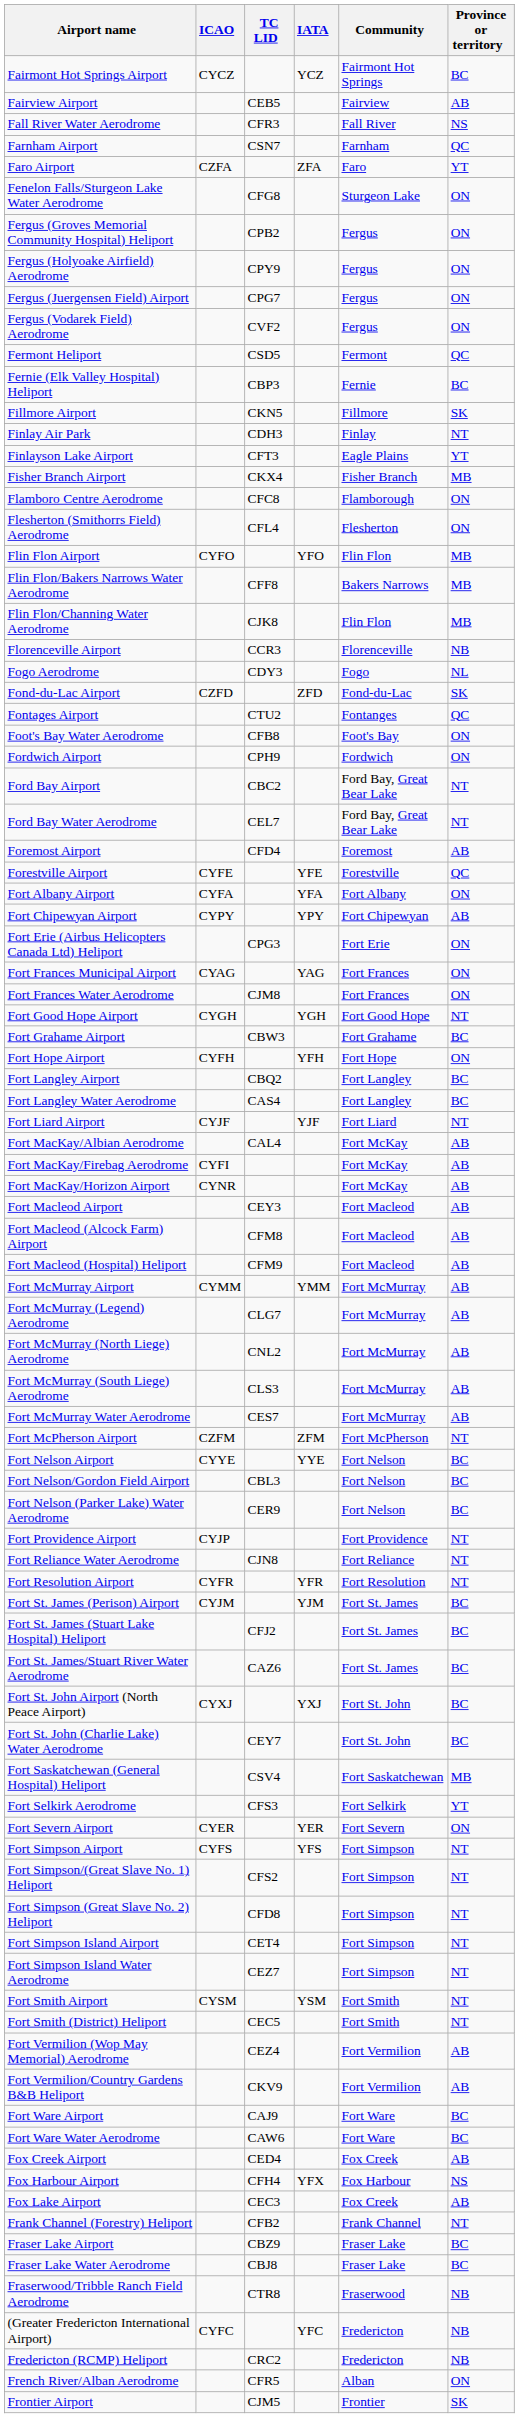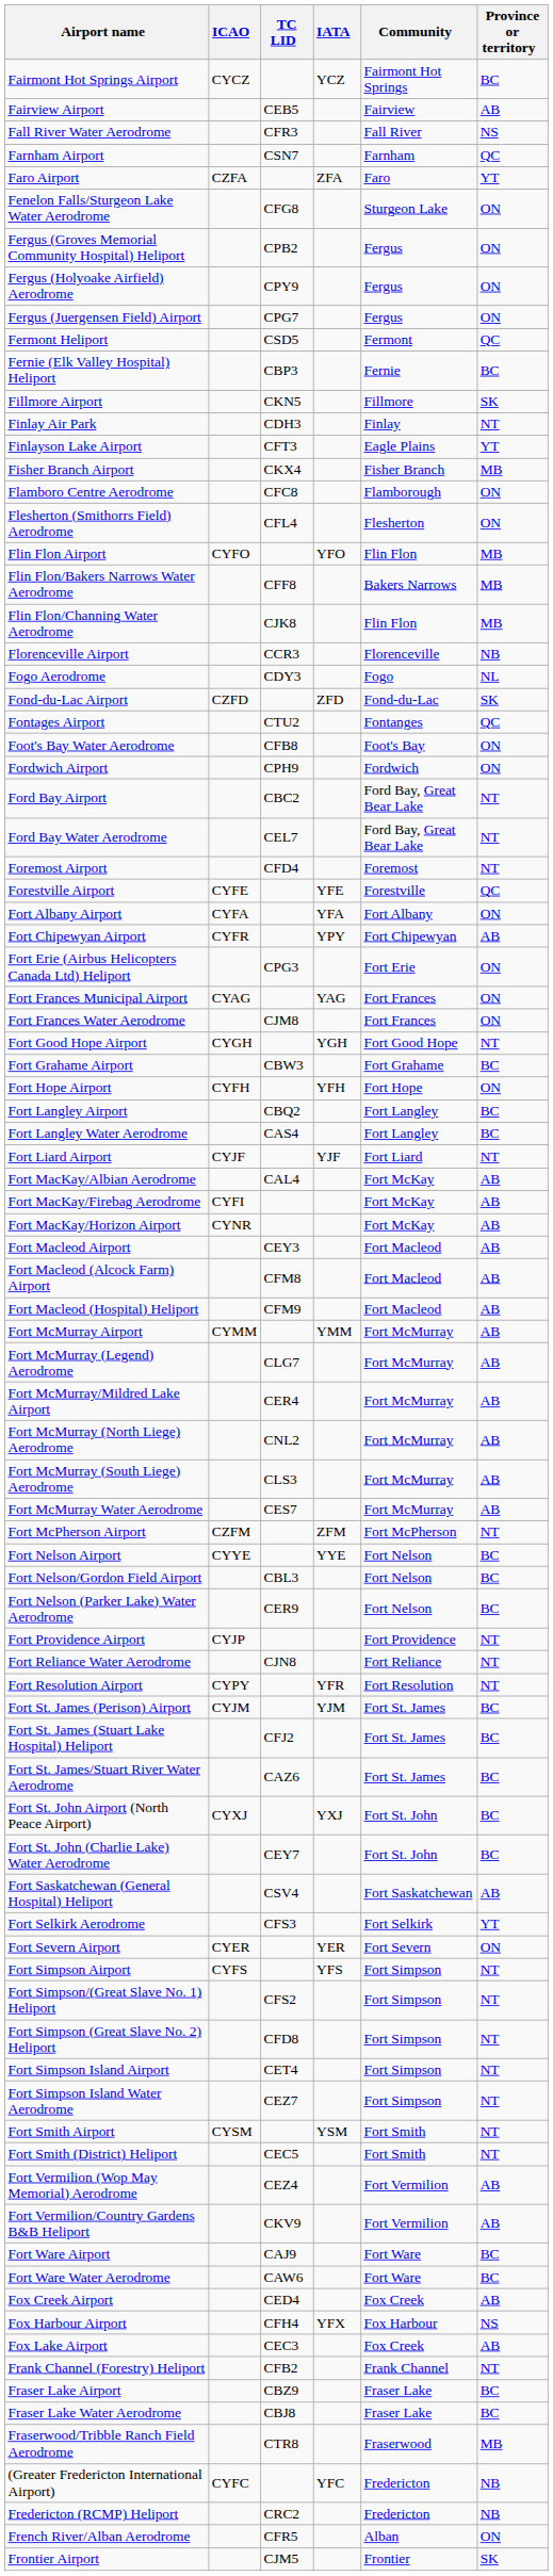 <table class="wikitable sortable" style="width:auto;">
 <tr>
 <th width="*">Airport name  </th>
 <th width="*"><a href='#'>ICAO</a>  </th>
 <th width="*"><a href='#'>TC</a> <a href='#'>LID</a>  </th>
 <th width="*"><a href='#'>IATA</a>  </th>
 <th width="*">Community  </th>
 <th width="*">Province or<br>territory  </th>
 </tr>
 <tr>
 <td><a href='#'>Fairmont Hot Springs Airport</a></td>
 <td>CYCZ</td>
 <td></td>
 <td>YCZ</td>
 <td><a href='#'>Fairmont Hot Springs</a></td>
 <td><a href='#'>BC</a></td>
 </tr>
 <tr>
 <td><a href='#'>Fairview Airport</a></td>
 <td></td>
 <td>CEB5</td>
 <td></td>
 <td><a href='#'>Fairview</a></td>
 <td><a href='#'>AB</a></td>
 </tr>
 <tr>
 <td><a href='#'>Fall River Water Aerodrome</a></td>
 <td></td>
 <td>CFR3</td>
 <td></td>
 <td><a href='#'>Fall River</a></td>
 <td><a href='#'>NS</a></td>
 </tr>
 <tr>
 <td><a href='#'>Farnham Airport</a></td>
 <td></td>
 <td>CSN7</td>
 <td></td>
 <td><a href='#'>Farnham</a></td>
 <td><a href='#'>QC</a></td>
 </tr>
 <tr>
 <td><a href='#'>Faro Airport</a></td>
 <td>CZFA</td>
 <td></td>
 <td>ZFA</td>
 <td><a href='#'>Faro</a></td>
 <td><a href='#'>YT</a></td>
 </tr>
 <tr>
 <td><a href='#'>Fenelon Falls/Sturgeon Lake Water Aerodrome</a></td>
 <td></td>
 <td>CFG8</td>
 <td></td>
 <td><a href='#'>Sturgeon Lake</a></td>
 <td><a href='#'>ON</a></td>
 </tr>
 <tr>
 <td><a href='#'>Fergus (Groves Memorial Community Hospital) Heliport</a></td>
 <td></td>
 <td>CPB2</td>
 <td></td>
 <td><a href='#'>Fergus</a></td>
 <td><a href='#'>ON</a></td>
 </tr>
 <tr>
 <td><a href='#'>Fergus (Holyoake Airfield) Aerodrome</a></td>
 <td></td>
 <td>CPY9</td>
 <td></td>
 <td><a href='#'>Fergus</a></td>
 <td><a href='#'>ON</a></td>
 </tr>
 <tr>
 <td><a href='#'>Fergus (Juergensen Field) Airport</a></td>
 <td></td>
 <td>CPG7</td>
-<td></td>
-<td><a href='#'>Fergus</a></td>
-<td><a href='#'>ON</a></td>
-</tr>
-<tr>
-<td><a href='#'>Fergus (Vodarek Field) Aerodrome</a></td>
-<td></td>
-<td>CVF2</td>
 <td></td>
 <td><a href='#'>Fergus</a></td>
 <td><a href='#'>ON</a></td>
 </tr>
 <tr>
 <td><a href='#'>Fermont Heliport</a></td>
 <td></td>
 <td>CSD5</td>
 <td></td>
 <td><a href='#'>Fermont</a></td>
 <td><a href='#'>QC</a></td>
 </tr>
 <tr>
 <td><a href='#'>Fernie (Elk Valley Hospital) Heliport</a></td>
 <td></td>
 <td>CBP3</td>
 <td></td>
 <td><a href='#'>Fernie</a></td>
 <td><a href='#'>BC</a></td>
 </tr>
 <tr>
 <td><a href='#'>Fillmore Airport</a></td>
 <td></td>
 <td>CKN5</td>
 <td></td>
 <td><a href='#'>Fillmore</a></td>
 <td><a href='#'>SK</a></td>
 </tr>
 <tr>
 <td><a href='#'>Finlay Air Park</a></td>
 <td></td>
 <td>CDH3</td>
 <td></td>
 <td><a href='#'>Finlay</a></td>
 <td><a href='#'>NT</a></td>
 </tr>
 <tr>
 <td><a href='#'>Finlayson Lake Airport</a></td>
 <td></td>
 <td>CFT3</td>
 <td></td>
 <td><a href='#'>Eagle Plains</a></td>
 <td><a href='#'>YT</a></td>
 </tr>
 <tr>
 <td><a href='#'>Fisher Branch Airport</a></td>
 <td></td>
 <td>CKX4</td>
 <td></td>
 <td><a href='#'>Fisher Branch</a></td>
 <td><a href='#'>MB</a></td>
 </tr>
 <tr>
 <td><a href='#'>Flamboro Centre Aerodrome</a></td>
 <td></td>
 <td>CFC8</td>
 <td></td>
 <td><a href='#'>Flamborough</a></td>
 <td><a href='#'>ON</a></td>
 </tr>
 <tr>
 <td><a href='#'>Flesherton (Smithorrs Field) Aerodrome</a></td>
 <td></td>
 <td>CFL4</td>
 <td></td>
 <td><a href='#'>Flesherton</a></td>
 <td><a href='#'>ON</a></td>
 </tr>
 <tr>
 <td><a href='#'>Flin Flon Airport</a></td>
 <td>CYFO</td>
 <td></td>
 <td>YFO</td>
 <td><a href='#'>Flin Flon</a></td>
 <td><a href='#'>MB</a></td>
 </tr>
 <tr>
 <td><a href='#'>Flin Flon/Bakers Narrows Water Aerodrome</a></td>
 <td></td>
 <td>CFF8</td>
 <td></td>
 <td><a href='#'>Bakers Narrows</a></td>
 <td><a href='#'>MB</a></td>
 </tr>
 <tr>
 <td><a href='#'>Flin Flon/Channing Water Aerodrome</a></td>
 <td></td>
 <td>CJK8</td>
 <td></td>
 <td><a href='#'>Flin Flon</a></td>
 <td><a href='#'>MB</a></td>
 </tr>
 <tr>
 <td><a href='#'>Florenceville Airport</a></td>
 <td></td>
 <td>CCR3</td>
 <td></td>
 <td><a href='#'>Florenceville</a></td>
 <td><a href='#'>NB</a></td>
 </tr>
 <tr>
 <td><a href='#'>Fogo Aerodrome</a></td>
 <td></td>
 <td>CDY3</td>
 <td></td>
 <td><a href='#'>Fogo</a></td>
 <td><a href='#'>NL</a></td>
 </tr>
 <tr>
 <td><a href='#'>Fond-du-Lac Airport</a></td>
 <td>CZFD</td>
 <td></td>
 <td>ZFD</td>
 <td><a href='#'>Fond-du-Lac</a></td>
 <td><a href='#'>SK</a></td>
 </tr>
 <tr>
 <td><a href='#'>Fontages Airport</a></td>
 <td></td>
 <td>CTU2</td>
 <td></td>
 <td><a href='#'>Fontanges</a></td>
 <td><a href='#'>QC</a></td>
 </tr>
 <tr>
 <td><a href='#'>Foot's Bay Water Aerodrome</a></td>
 <td></td>
 <td>CFB8</td>
 <td></td>
 <td><a href='#'>Foot's Bay</a></td>
 <td><a href='#'>ON</a></td>
 </tr>
 <tr>
 <td><a href='#'>Fordwich Airport</a></td>
 <td></td>
 <td>CPH9</td>
 <td></td>
 <td><a href='#'>Fordwich</a></td>
 <td><a href='#'>ON</a></td>
 </tr>
 <tr>
 <td><a href='#'>Ford Bay Airport</a></td>
 <td></td>
 <td>CBC2</td>
 <td></td>
 <td>Ford Bay, <a href='#'>Great Bear Lake</a></td>
 <td><a href='#'>NT</a></td>
 </tr>
 <tr>
 <td><a href='#'>Ford Bay Water Aerodrome</a></td>
 <td></td>
 <td>CEL7</td>
 <td></td>
 <td>Ford Bay, <a href='#'>Great Bear Lake</a></td>
 <td><a href='#'>NT</a></td>
 </tr>
 <tr>
 <td><a href='#'>Foremost Airport</a></td>
 <td></td>
 <td>CFD4</td>
 <td></td>
 <td><a href='#'>Foremost</a></td>
-<td><a href='#'>AB</a></td>
+<td><a href='#'>NT</a></td>
 </tr>
 <tr>
 <td><a href='#'>Forestville Airport</a></td>
 <td>CYFE</td>
 <td></td>
 <td>YFE</td>
 <td><a href='#'>Forestville</a></td>
 <td><a href='#'>QC</a></td>
 </tr>
 <tr>
 <td><a href='#'>Fort Albany Airport</a></td>
 <td>CYFA</td>
 <td></td>
 <td>YFA</td>
 <td><a href='#'>Fort Albany</a></td>
 <td><a href='#'>ON</a></td>
 </tr>
 <tr>
 <td><a href='#'>Fort Chipewyan Airport</a></td>
-<td>CYPY</td>
+<td>CYFR</td>
 <td></td>
 <td>YPY</td>
 <td><a href='#'>Fort Chipewyan</a></td>
 <td><a href='#'>AB</a></td>
 </tr>
 <tr>
 <td><a href='#'>Fort Erie (Airbus Helicopters Canada Ltd) Heliport</a></td>
 <td></td>
 <td>CPG3</td>
 <td></td>
 <td><a href='#'>Fort Erie</a></td>
 <td><a href='#'>ON</a></td>
 </tr>
 <tr>
 <td><a href='#'>Fort Frances Municipal Airport</a></td>
 <td>CYAG</td>
 <td></td>
 <td>YAG</td>
 <td><a href='#'>Fort Frances</a></td>
 <td><a href='#'>ON</a></td>
 </tr>
 <tr>
 <td><a href='#'>Fort Frances Water Aerodrome</a></td>
 <td></td>
 <td>CJM8</td>
 <td></td>
 <td><a href='#'>Fort Frances</a></td>
 <td><a href='#'>ON</a></td>
 </tr>
 <tr>
 <td><a href='#'>Fort Good Hope Airport</a></td>
 <td>CYGH</td>
 <td></td>
 <td>YGH</td>
 <td><a href='#'>Fort Good Hope</a></td>
 <td><a href='#'>NT</a></td>
 </tr>
 <tr>
 <td><a href='#'>Fort Grahame Airport</a></td>
 <td></td>
 <td>CBW3</td>
 <td></td>
 <td><a href='#'>Fort Grahame</a></td>
 <td><a href='#'>BC</a></td>
 </tr>
 <tr>
 <td><a href='#'>Fort Hope Airport</a></td>
 <td>CYFH</td>
 <td></td>
 <td>YFH</td>
 <td><a href='#'>Fort Hope</a></td>
 <td><a href='#'>ON</a></td>
 </tr>
 <tr>
 <td><a href='#'>Fort Langley Airport</a></td>
 <td></td>
 <td>CBQ2</td>
 <td></td>
 <td><a href='#'>Fort Langley</a></td>
 <td><a href='#'>BC</a></td>
 </tr>
 <tr>
 <td><a href='#'>Fort Langley Water Aerodrome</a></td>
 <td></td>
 <td>CAS4</td>
 <td></td>
 <td><a href='#'>Fort Langley</a></td>
 <td><a href='#'>BC</a></td>
 </tr>
 <tr>
 <td><a href='#'>Fort Liard Airport</a></td>
 <td>CYJF</td>
 <td></td>
 <td>YJF</td>
 <td><a href='#'>Fort Liard</a></td>
 <td><a href='#'>NT</a></td>
 </tr>
 <tr>
 <td><a href='#'>Fort MacKay/Albian Aerodrome</a></td>
 <td></td>
 <td>CAL4</td>
 <td></td>
 <td><a href='#'>Fort McKay</a></td>
 <td><a href='#'>AB</a></td>
 </tr>
 <tr>
 <td><a href='#'>Fort MacKay/Firebag Aerodrome</a></td>
 <td>CYFI</td>
 <td></td>
 <td></td>
 <td><a href='#'>Fort McKay</a></td>
 <td><a href='#'>AB</a></td>
 </tr>
 <tr>
 <td><a href='#'>Fort MacKay/Horizon Airport</a></td>
 <td>CYNR</td>
 <td></td>
 <td></td>
 <td><a href='#'>Fort McKay</a></td>
 <td><a href='#'>AB</a></td>
 </tr>
 <tr>
 <td><a href='#'>Fort Macleod Airport</a></td>
 <td></td>
 <td>CEY3</td>
 <td></td>
 <td><a href='#'>Fort Macleod</a></td>
 <td><a href='#'>AB</a></td>
 </tr>
 <tr>
 <td><a href='#'>Fort Macleod (Alcock Farm) Airport</a></td>
 <td></td>
 <td>CFM8</td>
 <td></td>
 <td><a href='#'>Fort Macleod</a></td>
 <td><a href='#'>AB</a></td>
 </tr>
 <tr>
 <td><a href='#'>Fort Macleod (Hospital) Heliport</a></td>
 <td></td>
 <td>CFM9</td>
 <td></td>
 <td><a href='#'>Fort Macleod</a></td>
 <td><a href='#'>AB</a></td>
 </tr>
 <tr>
 <td><a href='#'>Fort McMurray Airport</a></td>
 <td>CYMM</td>
 <td></td>
 <td>YMM</td>
 <td><a href='#'>Fort McMurray</a></td>
 <td><a href='#'>AB</a></td>
 </tr>
 <tr>
 <td><a href='#'>Fort McMurray (Legend) Aerodrome</a></td>
 <td></td>
 <td>CLG7</td>
 <td></td>
 <td><a href='#'>Fort McMurray</a></td>
 <td><a href='#'>AB</a></td>
 </tr>
 <tr>
+<td><a href='#'>Fort McMurray/Mildred Lake Airport</a></td>
+<td></td>
+<td>CER4</td>
+<td></td>
+<td><a href='#'>Fort McMurray</a></td>
+<td><a href='#'>AB</a></td>
+</tr>
+<tr>
 <td><a href='#'>Fort McMurray (North Liege) Aerodrome</a></td>
 <td></td>
 <td>CNL2</td>
 <td></td>
 <td><a href='#'>Fort McMurray</a></td>
 <td><a href='#'>AB</a></td>
 </tr>
 <tr>
 <td><a href='#'>Fort McMurray (South Liege) Aerodrome</a></td>
 <td></td>
 <td>CLS3</td>
 <td></td>
 <td><a href='#'>Fort McMurray</a></td>
 <td><a href='#'>AB</a></td>
 </tr>
 <tr>
 <td><a href='#'>Fort McMurray Water Aerodrome</a></td>
 <td></td>
 <td>CES7</td>
 <td></td>
 <td><a href='#'>Fort McMurray</a></td>
 <td><a href='#'>AB</a></td>
 </tr>
 <tr>
 <td><a href='#'>Fort McPherson Airport</a></td>
 <td>CZFM</td>
 <td></td>
 <td>ZFM</td>
 <td><a href='#'>Fort McPherson</a></td>
 <td><a href='#'>NT</a></td>
 </tr>
 <tr>
 <td><a href='#'>Fort Nelson Airport</a></td>
 <td>CYYE</td>
 <td></td>
 <td>YYE</td>
 <td><a href='#'>Fort Nelson</a></td>
 <td><a href='#'>BC</a></td>
 </tr>
 <tr>
 <td><a href='#'>Fort Nelson/Gordon Field Airport</a></td>
 <td></td>
 <td>CBL3</td>
 <td></td>
 <td><a href='#'>Fort Nelson</a></td>
 <td><a href='#'>BC</a></td>
 </tr>
 <tr>
 <td><a href='#'>Fort Nelson (Parker Lake) Water Aerodrome</a></td>
 <td></td>
 <td>CER9</td>
 <td></td>
 <td><a href='#'>Fort Nelson</a></td>
 <td><a href='#'>BC</a></td>
 </tr>
 <tr>
 <td><a href='#'>Fort Providence Airport</a></td>
 <td>CYJP</td>
 <td></td>
 <td></td>
 <td><a href='#'>Fort Providence</a></td>
 <td><a href='#'>NT</a></td>
 </tr>
 <tr>
 <td><a href='#'>Fort Reliance Water Aerodrome</a></td>
 <td></td>
 <td>CJN8</td>
 <td></td>
 <td><a href='#'>Fort Reliance</a></td>
 <td><a href='#'>NT</a></td>
 </tr>
 <tr>
 <td><a href='#'>Fort Resolution Airport</a></td>
-<td>CYFR</td>
+<td>CYPY</td>
 <td></td>
 <td>YFR</td>
 <td><a href='#'>Fort Resolution</a></td>
 <td><a href='#'>NT</a></td>
 </tr>
 <tr>
 <td><a href='#'>Fort St. James (Perison) Airport</a></td>
 <td>CYJM</td>
 <td></td>
 <td>YJM</td>
 <td><a href='#'>Fort St. James</a></td>
 <td><a href='#'>BC</a></td>
 </tr>
 <tr>
 <td><a href='#'>Fort St. James (Stuart Lake Hospital) Heliport</a></td>
 <td></td>
 <td>CFJ2</td>
 <td></td>
 <td><a href='#'>Fort St. James</a></td>
 <td><a href='#'>BC</a></td>
 </tr>
 <tr>
 <td><a href='#'>Fort St. James/Stuart River Water Aerodrome</a></td>
 <td></td>
 <td>CAZ6</td>
 <td></td>
 <td><a href='#'>Fort St. James</a></td>
 <td><a href='#'>BC</a></td>
 </tr>
 <tr>
 <td><a href='#'>Fort St. John Airport</a> (North Peace Airport)</td>
 <td>CYXJ</td>
 <td></td>
 <td>YXJ</td>
 <td><a href='#'>Fort St. John</a></td>
 <td><a href='#'>BC</a></td>
 </tr>
 <tr>
 <td><a href='#'>Fort St. John (Charlie Lake) Water Aerodrome</a></td>
 <td></td>
 <td>CEY7</td>
 <td></td>
 <td><a href='#'>Fort St. John</a></td>
 <td><a href='#'>BC</a></td>
 </tr>
 <tr>
 <td><a href='#'>Fort Saskatchewan (General Hospital) Heliport</a></td>
 <td></td>
 <td>CSV4</td>
 <td></td>
 <td><a href='#'>Fort Saskatchewan</a></td>
-<td><a href='#'>MB</a></td>
+<td><a href='#'>AB</a></td>
 </tr>
 <tr>
 <td><a href='#'>Fort Selkirk Aerodrome</a></td>
 <td></td>
 <td>CFS3</td>
 <td></td>
 <td><a href='#'>Fort Selkirk</a></td>
 <td><a href='#'>YT</a></td>
 </tr>
 <tr>
 <td><a href='#'>Fort Severn Airport</a></td>
 <td>CYER</td>
 <td></td>
 <td>YER</td>
 <td><a href='#'>Fort Severn</a></td>
 <td><a href='#'>ON</a></td>
 </tr>
 <tr>
 <td><a href='#'>Fort Simpson Airport</a></td>
 <td>CYFS</td>
 <td></td>
 <td>YFS</td>
 <td><a href='#'>Fort Simpson</a></td>
 <td><a href='#'>NT</a></td>
 </tr>
 <tr>
 <td><a href='#'>Fort Simpson/(Great Slave No. 1) Heliport</a></td>
 <td></td>
 <td>CFS2</td>
 <td></td>
 <td><a href='#'>Fort Simpson</a></td>
 <td><a href='#'>NT</a></td>
 </tr>
 <tr>
 <td><a href='#'>Fort Simpson (Great Slave No. 2) Heliport</a></td>
 <td></td>
 <td>CFD8</td>
 <td></td>
 <td><a href='#'>Fort Simpson</a></td>
 <td><a href='#'>NT</a></td>
 </tr>
 <tr>
 <td><a href='#'>Fort Simpson Island Airport</a></td>
 <td></td>
 <td>CET4</td>
 <td></td>
 <td><a href='#'>Fort Simpson</a></td>
 <td><a href='#'>NT</a></td>
 </tr>
 <tr>
 <td><a href='#'>Fort Simpson Island Water Aerodrome</a></td>
 <td></td>
 <td>CEZ7</td>
 <td></td>
 <td><a href='#'>Fort Simpson</a></td>
 <td><a href='#'>NT</a></td>
 </tr>
 <tr>
 <td><a href='#'>Fort Smith Airport</a></td>
 <td>CYSM</td>
 <td></td>
 <td>YSM</td>
 <td><a href='#'>Fort Smith</a></td>
 <td><a href='#'>NT</a></td>
 </tr>
 <tr>
 <td><a href='#'>Fort Smith (District) Heliport</a></td>
 <td></td>
 <td>CEC5</td>
 <td></td>
 <td><a href='#'>Fort Smith</a></td>
 <td><a href='#'>NT</a></td>
 </tr>
 <tr>
 <td><a href='#'>Fort Vermilion (Wop May Memorial) Aerodrome</a></td>
 <td></td>
 <td>CEZ4</td>
 <td></td>
 <td><a href='#'>Fort Vermilion</a></td>
 <td><a href='#'>AB</a></td>
 </tr>
 <tr>
 <td><a href='#'>Fort Vermilion/Country Gardens B&B Heliport</a></td>
 <td></td>
 <td>CKV9</td>
 <td></td>
 <td><a href='#'>Fort Vermilion</a></td>
 <td><a href='#'>AB</a></td>
 </tr>
 <tr>
 <td><a href='#'>Fort Ware Airport</a></td>
 <td></td>
 <td>CAJ9</td>
 <td></td>
 <td><a href='#'>Fort Ware</a></td>
 <td><a href='#'>BC</a></td>
 </tr>
 <tr>
 <td><a href='#'>Fort Ware Water Aerodrome</a></td>
 <td></td>
 <td>CAW6</td>
 <td></td>
 <td><a href='#'>Fort Ware</a></td>
 <td><a href='#'>BC</a></td>
 </tr>
 <tr>
 <td><a href='#'>Fox Creek Airport</a></td>
 <td></td>
 <td>CED4</td>
 <td></td>
 <td><a href='#'>Fox Creek</a></td>
 <td><a href='#'>AB</a></td>
 </tr>
 <tr>
 <td><a href='#'>Fox Harbour Airport</a></td>
 <td></td>
 <td>CFH4</td>
 <td>YFX</td>
 <td><a href='#'>Fox Harbour</a></td>
 <td><a href='#'>NS</a></td>
 </tr>
 <tr>
 <td><a href='#'>Fox Lake Airport</a></td>
 <td></td>
 <td>CEC3</td>
 <td></td>
 <td><a href='#'>Fox Creek</a></td>
 <td><a href='#'>AB</a></td>
 </tr>
 <tr>
 <td><a href='#'>Frank Channel (Forestry) Heliport</a></td>
 <td></td>
 <td>CFB2</td>
 <td></td>
 <td><a href='#'>Frank Channel</a></td>
 <td><a href='#'>NT</a></td>
 </tr>
 <tr>
 <td><a href='#'>Fraser Lake Airport</a></td>
 <td></td>
 <td>CBZ9</td>
 <td></td>
 <td><a href='#'>Fraser Lake</a></td>
 <td><a href='#'>BC</a></td>
 </tr>
 <tr>
 <td><a href='#'>Fraser Lake Water Aerodrome</a></td>
 <td></td>
 <td>CBJ8</td>
 <td></td>
 <td><a href='#'>Fraser Lake</a></td>
 <td><a href='#'>BC</a></td>
 </tr>
 <tr>
 <td><a href='#'>Fraserwood/Tribble Ranch Field Aerodrome</a></td>
 <td></td>
 <td>CTR8</td>
 <td></td>
 <td><a href='#'>Fraserwood</a></td>
-<td><a href='#'>NB</a></td>
+<td><a href='#'>MB</a></td>
 </tr>
 <tr>
 <td> (Greater Fredericton International Airport)</td>
 <td>CYFC</td>
 <td></td>
 <td>YFC</td>
 <td><a href='#'>Fredericton</a></td>
 <td><a href='#'>NB</a></td>
 </tr>
 <tr>
 <td><a href='#'>Fredericton (RCMP) Heliport</a></td>
 <td></td>
 <td>CRC2</td>
 <td></td>
 <td><a href='#'>Fredericton</a></td>
 <td><a href='#'>NB</a></td>
 </tr>
 <tr>
 <td><a href='#'>French River/Alban Aerodrome</a></td>
 <td></td>
 <td>CFR5</td>
 <td></td>
 <td><a href='#'>Alban</a></td>
 <td><a href='#'>ON</a></td>
 </tr>
 <tr>
 <td><a href='#'>Frontier Airport</a></td>
 <td></td>
 <td>CJM5</td>
 <td></td>
 <td><a href='#'>Frontier</a></td>
 <td><a href='#'>SK</a></td>
 </tr>
 </table>
